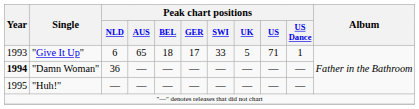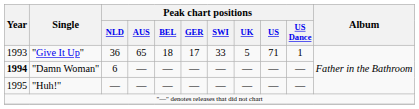 <table class="wikitable" style="text-align:center;">
 <tr>
 <th rowspan="2">Year</th>
 <th rowspan="2">Single</th>
 <th colspan="8">Peak chart positions</th>
 <th rowspan="2">Album</th>
 </tr>
 <tr style="font-size:smaller;">
 <th width="35"><a href='#'>NLD</a></th>
 <th width="35"><a href='#'>AUS</a><br></th>
 <th width="35"><a href='#'>BEL</a><br></th>
 <th width="35"><a href='#'>GER</a><br></th>
 <th width="35"><a href='#'>SWI</a></th>
 <th width="35"><a href='#'>UK</a><br></th>
 <th width="35"><a href='#'>US</a></th>
 <th width="35"><a href='#'>US<br>Dance</a></th>
 </tr>
 <tr>
 <td>1993</td>
 <td align="left">"<a href='#'>Give It Up</a>"</td>
-<td>6</td>
+<td>36</td>
 <td>65</td>
 <td>18</td>
 <td>17</td>
 <td>33</td>
 <td>5</td>
 <td>71</td>
 <td>1</td>
 <td align="left" rowspan="3"><em>Father in the Bathroom</em></td>
 </tr>
 <tr>
 <td><strong>1994</strong></td>
 <td align="left">"Damn Woman"</td>
-<td>36</td>
+<td>6</td>
 <td>—</td>
 <td>—</td>
 <td>—</td>
 <td>—</td>
 <td>—</td>
 <td>—</td>
 <td>—</td>
 </tr>
 <tr>
 <td>1995</td>
 <td align="left">"Huh!"</td>
 <td>—</td>
 <td>—</td>
 <td>—</td>
 <td>—</td>
 <td>—</td>
 <td>—</td>
 <td>—</td>
 <td>—</td>
 </tr>
 <tr>
 <td colspan="15" style="font-size:8pt">"—" denotes releases that did not chart</td>
 </tr>
 <tr>
 </tr>
 </table>
